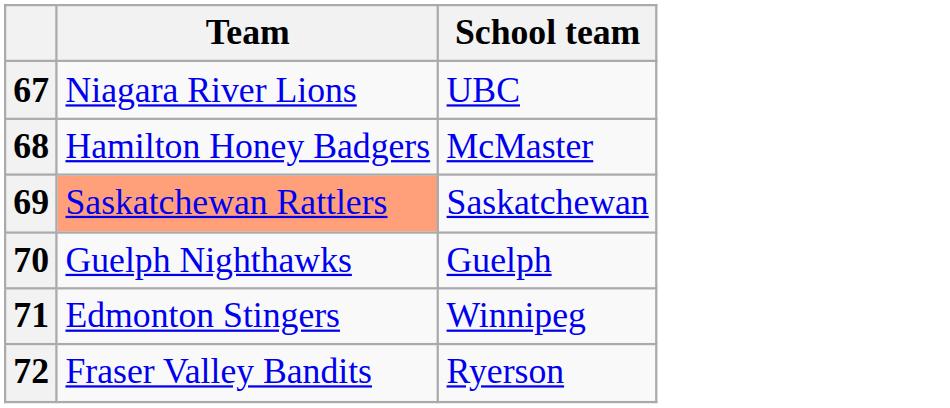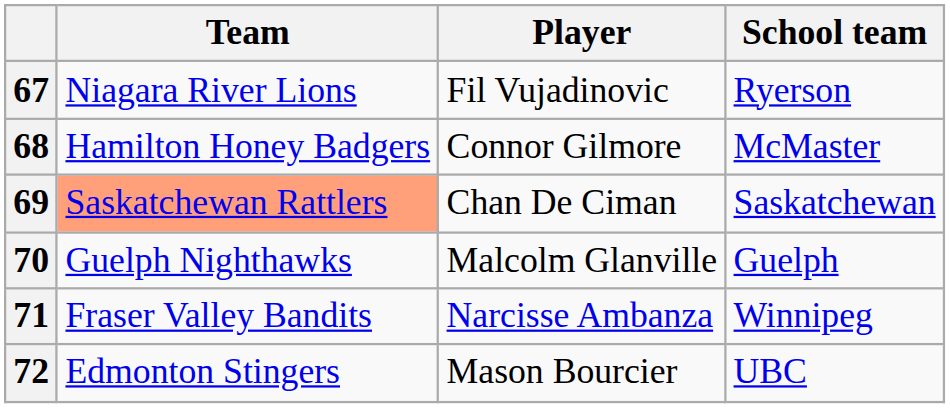 <table class="wikitable">
 <tr>
 <th></th>
 <th>Team</th>
+<th>Player</th>
 <th>School team</th>
 </tr>
 <tr>
 <th>67</th>
 <td><a href='#'>Niagara River Lions</a></td>
-<td><a href='#'>UBC</a></td>
+<td>Fil Vujadinovic</td>
+<td><a href='#'>Ryerson</a></td>
 </tr>
 <tr>
 <th>68</th>
 <td><a href='#'>Hamilton Honey Badgers</a></td>
+<td>Connor Gilmore</td>
 <td><a href='#'>McMaster</a></td>
 </tr>
 <tr>
 <th>69</th>
 <td style="background: lightsalmon;"><a href='#'>Saskatchewan Rattlers</a></td>
+<td>Chan De Ciman</td>
 <td><a href='#'>Saskatchewan</a></td>
 </tr>
 <tr>
 <th>70</th>
 <td><a href='#'>Guelph Nighthawks</a></td>
+<td>Malcolm Glanville</td>
 <td><a href='#'>Guelph</a></td>
 </tr>
 <tr>
 <th>71</th>
-<td><a href='#'>Edmonton Stingers</a></td>
+<td><a href='#'>Fraser Valley Bandits</a></td>
+<td><a href='#'>Narcisse Ambanza</a></td>
 <td><a href='#'>Winnipeg</a></td>
 </tr>
 <tr>
 <th>72</th>
-<td><a href='#'>Fraser Valley Bandits</a></td>
-<td><a href='#'>Ryerson</a></td>
+<td><a href='#'>Edmonton Stingers</a></td>
+<td>Mason Bourcier</td>
+<td><a href='#'>UBC</a></td>
 </tr>
 </table>
